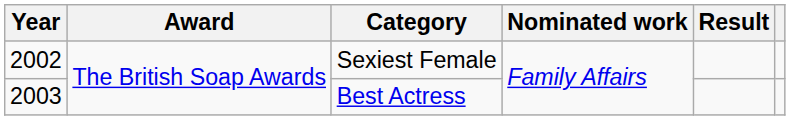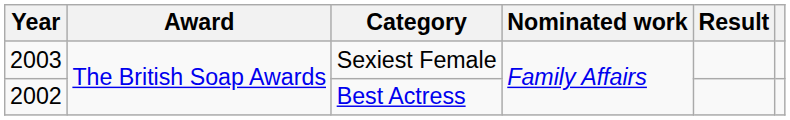 <table class="wikitable">
 <tr>
 <th>Year</th>
 <th>Award</th>
 <th>Category</th>
 <th>Nominated work</th>
 <th>Result</th>
 <th></th>
 </tr>
 <tr>
-<td>2002</td>
+<td>2003</td>
 <td rowspan="2"><a href='#'>The British Soap Awards</a></td>
 <td>Sexiest Female</td>
 <td rowspan="2"><em><a href='#'>Family Affairs</a></em></td>
 <td></td>
 <td align="center"></td>
 </tr>
 <tr>
-<td>2003</td>
+<td>2002</td>
 <td><a href='#'>Best Actress</a></td>
 <td></td>
 <td align="center"></td>
 </tr>
 </table>
